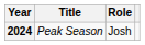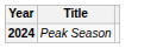 <table class="wikitable plainrowheaders">
 <tr>
 <th scope="col">Year</th>
 <th scope="col">Title</th>
-<th scope="col">Role</th>
 <th class="unsortable" scope="col"></th>
 </tr>
 <tr>
 <th scope="row">2024</th>
 <td scope="row"><em>Peak Season</em></td>
-<td>Josh</td>
 <td style="text-align:center;"></td>
 </tr>
 </table>
